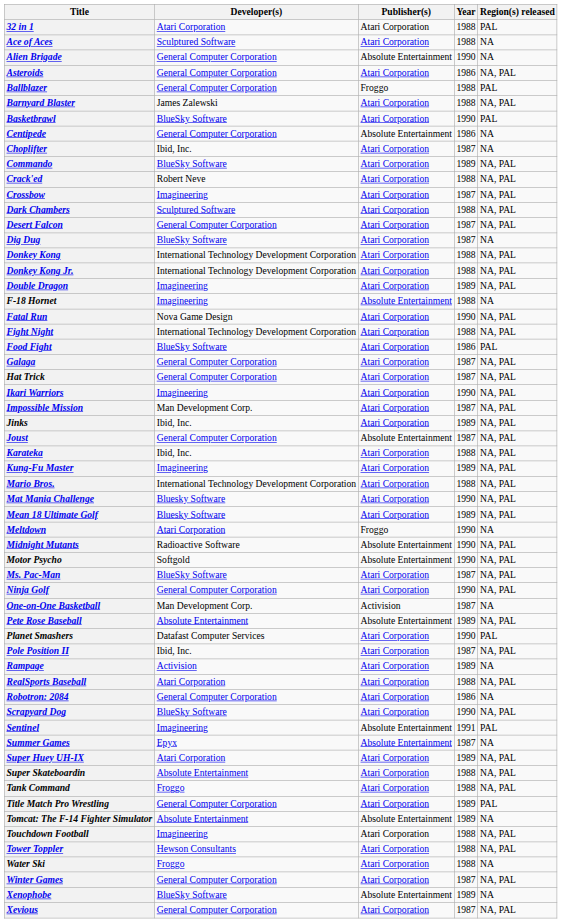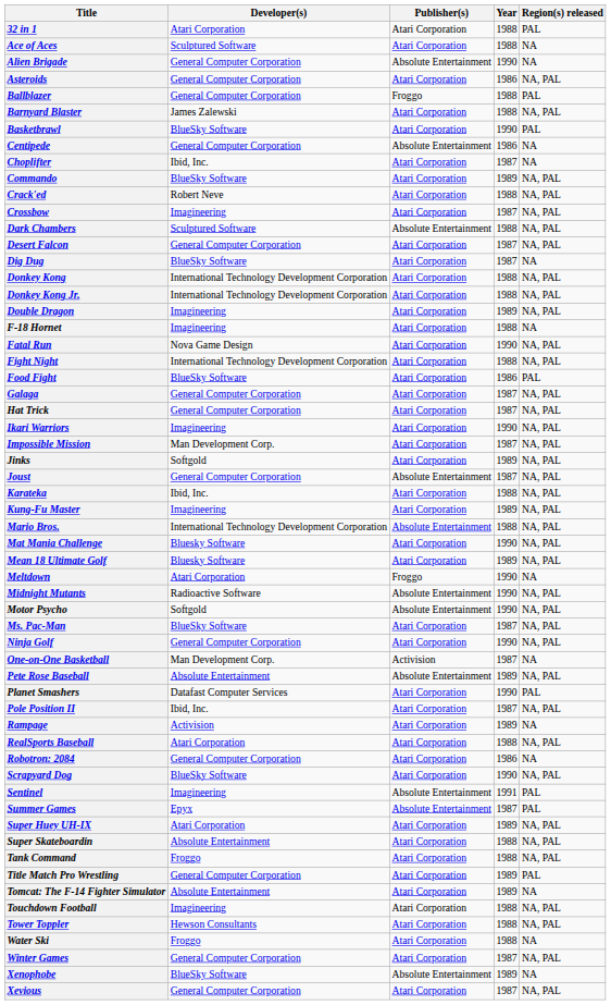 <table class="wikitable sortable" id="softwarelist" width="auto">
 <tr>
 <th scope="col">Title</th>
 <th scope="col">Developer(s)</th>
 <th scope="col">Publisher(s)</th>
 <th scope="col">Year</th>
 <th scope="col">Region(s) released</th>
 </tr>
 <tr>
 <th id="0-9" style="text-align: left;"><em><a href='#'>32 in 1</a></em></th>
 <td><a href='#'>Atari Corporation</a></td>
 <td>Atari Corporation</td>
 <td>1988</td>
 <td>PAL</td>
 </tr>
 <tr>
 <th id="A" style="text-align: left;"><em><a href='#'>Ace of Aces</a></em></th>
 <td><a href='#'>Sculptured Software</a></td>
 <td><a href='#'>Atari Corporation</a></td>
 <td>1988</td>
 <td>NA</td>
 </tr>
 <tr>
 <th style="text-align: left;"><em><a href='#'>Alien Brigade</a></em></th>
 <td><a href='#'>General Computer Corporation</a></td>
 <td>Absolute Entertainment</td>
 <td>1990</td>
 <td>NA</td>
 </tr>
 <tr>
 <th style="text-align: left;"><em><a href='#'>Asteroids</a></em></th>
 <td><a href='#'>General Computer Corporation</a></td>
 <td><a href='#'>Atari Corporation</a></td>
 <td>1986</td>
 <td>NA, PAL</td>
 </tr>
 <tr>
 <th id="B" style="text-align: left;"><em><a href='#'>Ballblazer</a></em></th>
 <td><a href='#'>General Computer Corporation</a></td>
 <td>Froggo</td>
 <td>1988</td>
 <td>PAL</td>
 </tr>
 <tr>
 <th style="text-align: left;"><em><a href='#'>Barnyard Blaster</a></em></th>
 <td>James Zalewski</td>
 <td><a href='#'>Atari Corporation</a></td>
 <td>1988</td>
 <td>NA, PAL</td>
 </tr>
 <tr>
 <th style="text-align: left;"><em><a href='#'>Basketbrawl</a></em></th>
 <td><a href='#'>BlueSky Software</a></td>
 <td><a href='#'>Atari Corporation</a></td>
 <td>1990</td>
 <td>PAL</td>
 </tr>
 <tr>
 <th id="C" style="text-align: left;"><em><a href='#'>Centipede</a></em></th>
 <td><a href='#'>General Computer Corporation</a></td>
 <td>Absolute Entertainment</td>
 <td>1986</td>
 <td>NA</td>
 </tr>
 <tr>
 <th style="text-align: left;"><em><a href='#'>Choplifter</a></em></th>
 <td>Ibid, Inc.</td>
 <td><a href='#'>Atari Corporation</a></td>
 <td>1987</td>
 <td>NA</td>
 </tr>
 <tr>
 <th style="text-align: left;"><em><a href='#'>Commando</a></em></th>
 <td><a href='#'>BlueSky Software</a></td>
 <td><a href='#'>Atari Corporation</a></td>
 <td>1989</td>
 <td>NA, PAL</td>
 </tr>
 <tr>
 <th style="text-align: left;"><em><a href='#'>Crack'ed</a></em></th>
 <td>Robert Neve</td>
 <td><a href='#'>Atari Corporation</a></td>
 <td>1988</td>
 <td>NA, PAL</td>
 </tr>
 <tr>
 <th style="text-align: left;"><em><a href='#'>Crossbow</a></em></th>
 <td><a href='#'>Imagineering</a></td>
 <td><a href='#'>Atari Corporation</a></td>
 <td>1987</td>
 <td>NA, PAL</td>
 </tr>
 <tr>
 <th id="D" style="text-align: left;"><em><a href='#'>Dark Chambers</a></em></th>
 <td><a href='#'>Sculptured Software</a></td>
-<td><a href='#'>Atari Corporation</a></td>
+<td>Absolute Entertainment</td>
 <td>1988</td>
 <td>NA, PAL</td>
 </tr>
 <tr>
 <th style="text-align: left;"><em><a href='#'>Desert Falcon</a></em></th>
 <td><a href='#'>General Computer Corporation</a></td>
 <td><a href='#'>Atari Corporation</a></td>
 <td>1987</td>
 <td>NA, PAL</td>
 </tr>
 <tr>
 <th style="text-align: left;"><em><a href='#'>Dig Dug</a></em></th>
 <td><a href='#'>BlueSky Software</a></td>
 <td><a href='#'>Atari Corporation</a></td>
 <td>1987</td>
 <td>NA</td>
 </tr>
 <tr>
 <th style="text-align: left;"><em><a href='#'>Donkey Kong</a></em></th>
 <td>International Technology Development Corporation</td>
 <td><a href='#'>Atari Corporation</a></td>
 <td>1988</td>
 <td>NA, PAL</td>
 </tr>
 <tr>
 <th style="text-align: left;"><em><a href='#'>Donkey Kong Jr.</a></em></th>
 <td>International Technology Development Corporation</td>
 <td><a href='#'>Atari Corporation</a></td>
 <td>1988</td>
 <td>NA, PAL</td>
 </tr>
 <tr>
 <th style="text-align: left;"><em><a href='#'>Double Dragon</a></em></th>
 <td><a href='#'>Imagineering</a></td>
 <td><a href='#'>Atari Corporation</a></td>
 <td>1989</td>
 <td>NA, PAL</td>
 </tr>
 <tr>
 <th id="F" style="text-align: left;"><em>F-18 Hornet</em></th>
 <td><a href='#'>Imagineering</a></td>
-<td><a href='#'>Absolute Entertainment</a></td>
+<td><a href='#'>Atari Corporation</a></td>
 <td>1988</td>
 <td>NA</td>
 </tr>
 <tr>
 <th style="text-align: left;"><em><a href='#'>Fatal Run</a></em></th>
 <td>Nova Game Design</td>
 <td><a href='#'>Atari Corporation</a></td>
 <td>1990</td>
 <td>NA, PAL</td>
 </tr>
 <tr>
 <th style="text-align: left;"><em><a href='#'>Fight Night</a></em></th>
 <td>International Technology Development Corporation</td>
 <td><a href='#'>Atari Corporation</a></td>
 <td>1988</td>
 <td>NA, PAL</td>
 </tr>
 <tr>
 <th style="text-align: left;"><em><a href='#'>Food Fight</a></em></th>
 <td><a href='#'>BlueSky Software</a></td>
 <td><a href='#'>Atari Corporation</a></td>
 <td>1986</td>
 <td>PAL</td>
 </tr>
 <tr>
 <th id="G" style="text-align: left;"><em><a href='#'>Galaga</a></em></th>
 <td><a href='#'>General Computer Corporation</a></td>
 <td><a href='#'>Atari Corporation</a></td>
 <td>1987</td>
 <td>NA, PAL</td>
 </tr>
 <tr>
 <th id="H" style="text-align: left;"><em>Hat Trick</em></th>
 <td><a href='#'>General Computer Corporation</a></td>
 <td><a href='#'>Atari Corporation</a></td>
 <td>1987</td>
 <td>NA, PAL</td>
 </tr>
 <tr>
 <th id="I" style="text-align: left;"><em><a href='#'>Ikari Warriors</a></em></th>
 <td><a href='#'>Imagineering</a></td>
 <td><a href='#'>Atari Corporation</a></td>
 <td>1990</td>
 <td>NA, PAL</td>
 </tr>
 <tr>
 <th style="text-align: left;"><em><a href='#'>Impossible Mission</a></em></th>
 <td>Man Development Corp.</td>
 <td><a href='#'>Atari Corporation</a></td>
 <td>1987</td>
 <td>NA, PAL</td>
 </tr>
 <tr>
 <th id="J" style="text-align: left;"><em>Jinks</em></th>
-<td>Ibid, Inc.</td>
+<td>Softgold</td>
 <td><a href='#'>Atari Corporation</a></td>
 <td>1989</td>
 <td>NA, PAL</td>
 </tr>
 <tr>
 <th style="text-align: left;"><em><a href='#'>Joust</a></em></th>
 <td><a href='#'>General Computer Corporation</a></td>
 <td>Absolute Entertainment</td>
 <td>1987</td>
 <td>NA, PAL</td>
 </tr>
 <tr>
 <th id="K" style="text-align: left;"><em><a href='#'>Karateka</a></em></th>
 <td>Ibid, Inc.</td>
 <td><a href='#'>Atari Corporation</a></td>
 <td>1988</td>
 <td>NA, PAL</td>
 </tr>
 <tr>
 <th style="text-align: left;"><em><a href='#'>Kung-Fu Master</a></em></th>
 <td><a href='#'>Imagineering</a></td>
 <td><a href='#'>Atari Corporation</a></td>
 <td>1989</td>
 <td>NA, PAL</td>
 </tr>
 <tr>
 <th id="M" style="text-align: left;"><em><a href='#'>Mario Bros.</a></em></th>
 <td>International Technology Development Corporation</td>
-<td><a href='#'>Atari Corporation</a></td>
+<td><a href='#'>Absolute Entertainment</a></td>
 <td>1988</td>
 <td>NA, PAL</td>
 </tr>
 <tr>
 <th style="text-align: left;"><em><a href='#'>Mat Mania Challenge</a></em></th>
 <td><a href='#'>Bluesky Software</a></td>
 <td><a href='#'>Atari Corporation</a></td>
 <td>1990</td>
 <td>NA, PAL</td>
 </tr>
 <tr>
 <th style="text-align: left;"><em><a href='#'>Mean 18 Ultimate Golf</a></em></th>
 <td><a href='#'>Bluesky Software</a></td>
 <td><a href='#'>Atari Corporation</a></td>
 <td>1989</td>
 <td>NA, PAL</td>
 </tr>
 <tr>
 <th style="text-align: left;"><em><a href='#'>Meltdown</a></em></th>
 <td><a href='#'>Atari Corporation</a></td>
 <td>Froggo</td>
 <td>1990</td>
 <td>NA</td>
 </tr>
 <tr>
 <th style="text-align: left;"><em><a href='#'>Midnight Mutants</a></em></th>
 <td>Radioactive Software</td>
 <td>Absolute Entertainment</td>
 <td>1990</td>
 <td>NA, PAL</td>
 </tr>
 <tr>
 <th style="text-align: left;"><em>Motor Psycho</em></th>
 <td>Softgold</td>
 <td>Absolute Entertainment</td>
 <td>1990</td>
 <td>NA, PAL</td>
 </tr>
 <tr>
 <th style="text-align: left;"><em><a href='#'>Ms. Pac-Man</a></em></th>
 <td><a href='#'>BlueSky Software</a></td>
 <td><a href='#'>Atari Corporation</a></td>
 <td>1987</td>
 <td>NA, PAL</td>
 </tr>
 <tr>
 <th id="N" style="text-align: left;"><em><a href='#'>Ninja Golf</a></em></th>
 <td><a href='#'>General Computer Corporation</a></td>
 <td><a href='#'>Atari Corporation</a></td>
 <td>1990</td>
 <td>NA, PAL</td>
 </tr>
 <tr>
 <th id="O" style="text-align: left;"><em><a href='#'>One-on-One Basketball</a></em></th>
 <td>Man Development Corp.</td>
 <td>Activision</td>
 <td>1987</td>
 <td>NA</td>
 </tr>
 <tr>
 <th id="P" style="text-align: left;"><em><a href='#'>Pete Rose Baseball</a></em></th>
 <td><a href='#'>Absolute Entertainment</a></td>
 <td>Absolute Entertainment</td>
 <td>1989</td>
 <td>NA, PAL</td>
 </tr>
 <tr>
 <th style="text-align: left;"><em>Planet Smashers</em></th>
 <td>Datafast Computer Services</td>
 <td><a href='#'>Atari Corporation</a></td>
 <td>1990</td>
 <td>PAL</td>
 </tr>
 <tr>
 <th style="text-align: left;"><em><a href='#'>Pole Position II</a></em></th>
 <td>Ibid, Inc.</td>
 <td><a href='#'>Atari Corporation</a></td>
 <td>1987</td>
 <td>NA, PAL</td>
 </tr>
 <tr>
 <th id="R" style="text-align: left;"><em><a href='#'>Rampage</a></em></th>
 <td><a href='#'>Activision</a></td>
 <td><a href='#'>Atari Corporation</a></td>
 <td>1989</td>
 <td>NA</td>
 </tr>
 <tr>
 <th style="text-align: left;"><em><a href='#'>RealSports Baseball</a></em></th>
 <td><a href='#'>Atari Corporation</a></td>
 <td><a href='#'>Atari Corporation</a></td>
 <td>1988</td>
 <td>NA, PAL</td>
 </tr>
 <tr>
 <th style="text-align: left;"><em><a href='#'>Robotron: 2084</a></em></th>
 <td><a href='#'>General Computer Corporation</a></td>
 <td><a href='#'>Atari Corporation</a></td>
 <td>1986</td>
 <td>NA</td>
 </tr>
 <tr>
 <th id="S" style="text-align: left;"><em><a href='#'>Scrapyard Dog</a></em></th>
 <td><a href='#'>BlueSky Software</a></td>
 <td><a href='#'>Atari Corporation</a></td>
 <td>1990</td>
 <td>NA, PAL</td>
 </tr>
 <tr>
 <th style="text-align: left;"><em><a href='#'>Sentinel</a></em></th>
 <td><a href='#'>Imagineering</a></td>
 <td>Absolute Entertainment</td>
 <td>1991</td>
 <td>PAL</td>
 </tr>
 <tr>
 <th style="text-align: left;"><em><a href='#'>Summer Games</a></em></th>
 <td><a href='#'>Epyx</a></td>
 <td><a href='#'>Absolute Entertainment</a></td>
 <td>1987</td>
-<td>NA</td>
+<td>PAL</td>
 </tr>
 <tr>
 <th style="text-align: left;"><em><a href='#'>Super Huey UH-IX</a></em></th>
 <td><a href='#'>Atari Corporation</a></td>
 <td><a href='#'>Atari Corporation</a></td>
 <td>1989</td>
 <td>NA, PAL</td>
 </tr>
 <tr>
 <th style="text-align: left;"><em>Super Skateboardin</em></th>
 <td><a href='#'>Absolute Entertainment</a></td>
 <td><a href='#'>Atari Corporation</a></td>
 <td>1988</td>
 <td>NA, PAL</td>
 </tr>
 <tr>
 <th id="T" style="text-align: left;"><em>Tank Command</em></th>
 <td><a href='#'>Froggo</a></td>
 <td><a href='#'>Atari Corporation</a></td>
 <td>1988</td>
 <td>NA, PAL</td>
 </tr>
 <tr>
 <th style="text-align: left;"><em>Title Match Pro Wrestling</em></th>
 <td><a href='#'>General Computer Corporation</a></td>
 <td><a href='#'>Atari Corporation</a></td>
 <td>1989</td>
 <td>PAL</td>
 </tr>
 <tr>
 <th style="text-align: left;"><em>Tomcat: The F-14 Fighter Simulator</em></th>
 <td><a href='#'>Absolute Entertainment</a></td>
-<td>Absolute Entertainment</td>
+<td><a href='#'>Atari Corporation</a></td>
 <td>1989</td>
 <td>NA</td>
 </tr>
 <tr>
 <th style="text-align: left;"><em>Touchdown Football</em></th>
 <td><a href='#'>Imagineering</a></td>
 <td>Atari Corporation</td>
 <td>1988</td>
 <td>NA, PAL</td>
 </tr>
 <tr>
 <th style="text-align: left;"><em><a href='#'>Tower Toppler</a></em></th>
 <td><a href='#'>Hewson Consultants</a></td>
 <td><a href='#'>Atari Corporation</a></td>
 <td>1988</td>
 <td>NA, PAL</td>
 </tr>
 <tr>
 <th id="W" style="text-align: left;"><em>Water Ski</em></th>
 <td><a href='#'>Froggo</a></td>
 <td><a href='#'>Atari Corporation</a></td>
 <td>1988</td>
 <td>NA</td>
 </tr>
 <tr>
 <th style="text-align: left;"><em><a href='#'>Winter Games</a></em></th>
 <td><a href='#'>General Computer Corporation</a></td>
 <td><a href='#'>Atari Corporation</a></td>
 <td>1987</td>
 <td>NA, PAL</td>
 </tr>
 <tr>
 <th id="X" style="text-align: left;"><em><a href='#'>Xenophobe</a></em></th>
 <td><a href='#'>BlueSky Software</a></td>
 <td>Absolute Entertainment</td>
 <td>1989</td>
 <td>NA</td>
 </tr>
 <tr>
 <th style="text-align: left;"><em><a href='#'>Xevious</a></em></th>
 <td><a href='#'>General Computer Corporation</a></td>
 <td><a href='#'>Atari Corporation</a></td>
 <td>1987</td>
 <td>NA, PAL</td>
 </tr>
 </table>
